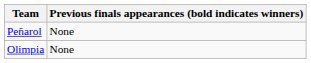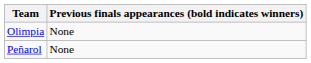 <table class="wikitable">
 <tr>
 <th>Team</th>
 <th>Previous finals appearances (bold indicates winners)</th>
 </tr>
 <tr>
+<td> <a href='#'>Olimpia</a></td>
+<td>None</td>
+</tr>
+<tr>
 <td> <a href='#'>Peñarol</a></td>
 <td>None</td>
 </tr>
-<tr>
-<td> <a href='#'>Olimpia</a></td>
-<td>None</td>
-</tr>
 </table>
